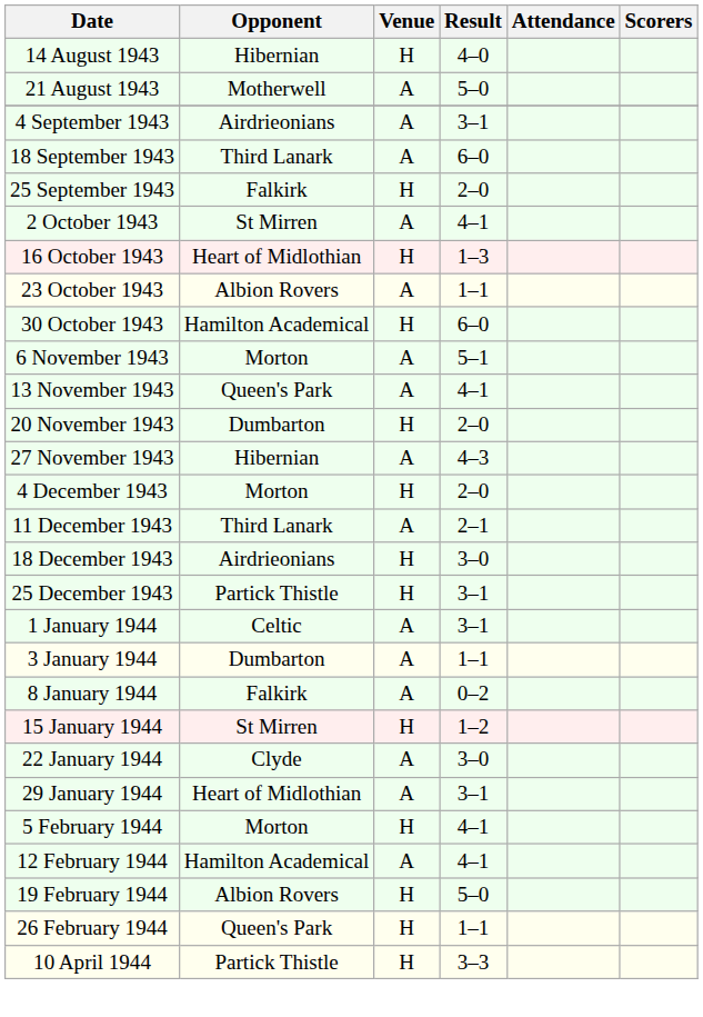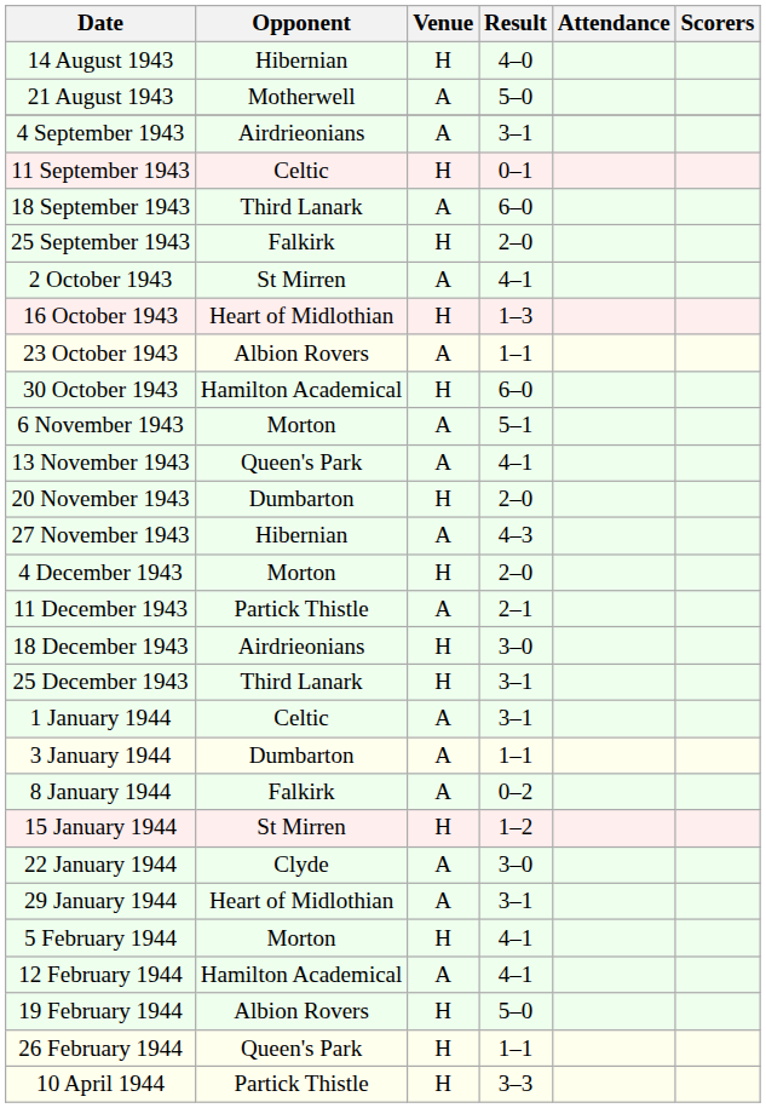 <table class="wikitable sortable" style="font-size:100%; text-align:center">
 <tr>
 <th>Date</th>
 <th>Opponent</th>
 <th>Venue</th>
 <th>Result</th>
 <th>Attendance</th>
 <th>Scorers</th>
 </tr>
 <tr bgcolor = "#EEFFEE">
 <td>14 August 1943</td>
 <td>Hibernian</td>
 <td>H</td>
 <td>4–0</td>
 <td></td>
 <td></td>
 </tr>
 <tr bgcolor = "#EEFFEE">
 <td>21 August 1943</td>
 <td>Motherwell</td>
 <td>A</td>
 <td>5–0</td>
 <td></td>
 <td></td>
 </tr>
 <tr bgcolor = "#EEFFEE">
 </tr>
 <tr>
 </tr>
 <tr bgcolor = "#EEFFEE">
 <td>4 September 1943</td>
 <td>Airdrieonians</td>
 <td>A</td>
 <td>3–1</td>
+<td></td>
+<td></td>
+</tr>
+<tr bgcolor = "#FFEEEE">
+<td>11 September 1943</td>
+<td>Celtic</td>
+<td>H</td>
+<td>0–1</td>
 <td></td>
 <td></td>
 </tr>
 <tr bgcolor = "#EEFFEE">
 <td>18 September 1943</td>
 <td>Third Lanark</td>
 <td>A</td>
 <td>6–0</td>
 <td></td>
 <td></td>
 </tr>
 <tr bgcolor = "#EEFFEE">
 <td>25 September 1943</td>
 <td>Falkirk</td>
 <td>H</td>
 <td>2–0</td>
 <td></td>
 <td></td>
 </tr>
 <tr bgcolor = "#EEFFEE">
 <td>2 October 1943</td>
 <td>St Mirren</td>
 <td>A</td>
 <td>4–1</td>
 <td></td>
 <td></td>
 </tr>
 <tr bgcolor = "#FFEEEE">
 <td>16 October 1943</td>
 <td>Heart of Midlothian</td>
 <td>H</td>
 <td>1–3</td>
 <td></td>
 <td></td>
 </tr>
 <tr bgcolor = "#FFFFEE">
 <td>23 October 1943</td>
 <td>Albion Rovers</td>
 <td>A</td>
 <td>1–1</td>
 <td></td>
 <td></td>
 </tr>
 <tr bgcolor = "#EEFFEE">
 <td>30 October 1943</td>
 <td>Hamilton Academical</td>
 <td>H</td>
 <td>6–0</td>
 <td></td>
 <td></td>
 </tr>
 <tr bgcolor = "#EEFFEE">
 <td>6 November 1943</td>
 <td>Morton</td>
 <td>A</td>
 <td>5–1</td>
 <td></td>
 <td></td>
 </tr>
 <tr bgcolor = "#EEFFEE">
 <td>13 November 1943</td>
 <td>Queen's Park</td>
 <td>A</td>
 <td>4–1</td>
 <td></td>
 <td></td>
 </tr>
 <tr bgcolor = "#EEFFEE">
 <td>20 November 1943</td>
 <td>Dumbarton</td>
 <td>H</td>
 <td>2–0</td>
 <td></td>
 <td></td>
 </tr>
 <tr bgcolor = "#EEFFEE">
 <td>27 November 1943</td>
 <td>Hibernian</td>
 <td>A</td>
 <td>4–3</td>
 <td></td>
 <td></td>
 </tr>
 <tr bgcolor = "#EEFFEE">
 <td>4 December 1943</td>
 <td>Morton</td>
 <td>H</td>
 <td>2–0</td>
 <td></td>
 <td></td>
 </tr>
 <tr bgcolor = "#EEFFEE">
 <td>11 December 1943</td>
-<td>Third Lanark</td>
+<td>Partick Thistle</td>
 <td>A</td>
 <td>2–1</td>
 <td></td>
 <td></td>
 </tr>
 <tr bgcolor = "#EEFFEE">
 <td>18 December 1943</td>
 <td>Airdrieonians</td>
 <td>H</td>
 <td>3–0</td>
 <td></td>
 <td></td>
 </tr>
 <tr bgcolor = "#EEFFEE">
 <td>25 December 1943</td>
-<td>Partick Thistle</td>
+<td>Third Lanark</td>
 <td>H</td>
 <td>3–1</td>
 <td></td>
 <td></td>
 </tr>
 <tr bgcolor = "#EEFFEE">
 <td>1 January 1944</td>
 <td>Celtic</td>
 <td>A</td>
 <td>3–1</td>
 <td></td>
 <td></td>
 </tr>
 <tr bgcolor = "#FFFFEE">
 <td>3 January 1944</td>
 <td>Dumbarton</td>
 <td>A</td>
 <td>1–1</td>
 <td></td>
 <td></td>
 </tr>
 <tr bgcolor = "#EEFFEE">
 <td>8 January 1944</td>
 <td>Falkirk</td>
 <td>A</td>
 <td>0–2</td>
 <td></td>
 <td></td>
 </tr>
 <tr bgcolor = "#FFEEEE">
 <td>15 January 1944</td>
 <td>St Mirren</td>
 <td>H</td>
 <td>1–2</td>
 <td></td>
 <td></td>
 </tr>
 <tr bgcolor = "#EEFFEE">
 <td>22 January 1944</td>
 <td>Clyde</td>
 <td>A</td>
 <td>3–0</td>
 <td></td>
 <td></td>
 </tr>
 <tr bgcolor = "#EEFFEE">
 <td>29 January 1944</td>
 <td>Heart of Midlothian</td>
 <td>A</td>
 <td>3–1</td>
 <td></td>
 <td></td>
 </tr>
 <tr bgcolor = "#EEFFEE">
 <td>5 February 1944</td>
 <td>Morton</td>
 <td>H</td>
 <td>4–1</td>
 <td></td>
 <td></td>
 </tr>
 <tr bgcolor = "#EEFFEE">
 <td>12 February 1944</td>
 <td>Hamilton Academical</td>
 <td>A</td>
 <td>4–1</td>
 <td></td>
 <td></td>
 </tr>
 <tr bgcolor = "#EEFFEE">
 <td>19 February 1944</td>
 <td>Albion Rovers</td>
 <td>H</td>
 <td>5–0</td>
 <td></td>
 <td></td>
 </tr>
 <tr bgcolor = "#FFFFEE">
 <td>26 February 1944</td>
 <td>Queen's Park</td>
 <td>H</td>
 <td>1–1</td>
 <td></td>
 <td></td>
 </tr>
 <tr bgcolor = "#FFFFEE">
 <td>10 April 1944</td>
 <td>Partick Thistle</td>
 <td>H</td>
 <td>3–3</td>
 <td></td>
 <td></td>
 </tr>
 </table>
